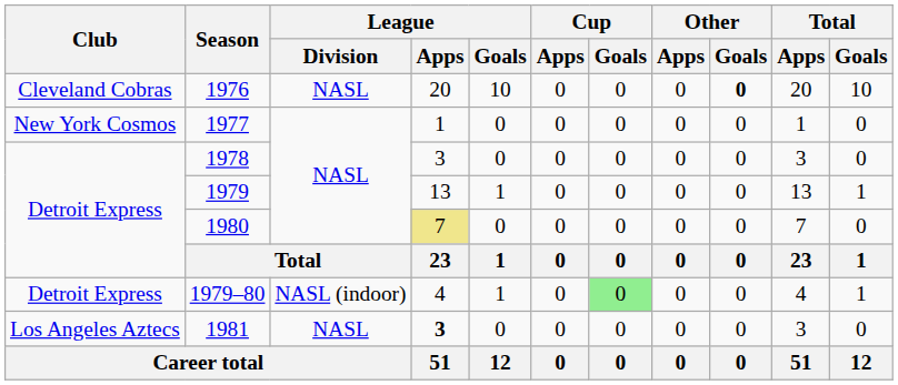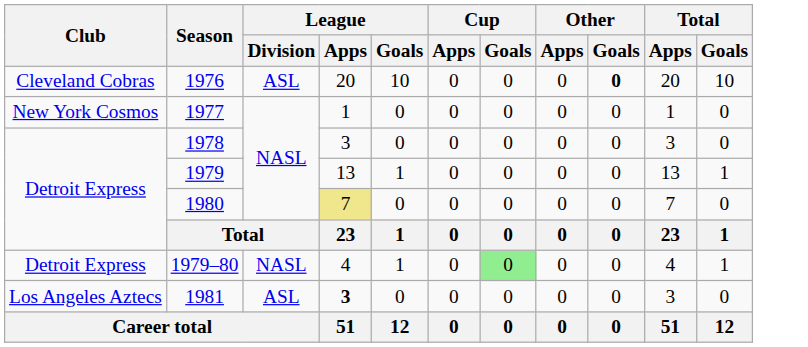 <table class="wikitable" style="text-align: center">
 <tr>
 <th rowspan="2">Club</th>
 <th rowspan="2">Season</th>
 <th colspan="3">League</th>
 <th colspan="2">Cup</th>
 <th colspan="2">Other</th>
 <th colspan="2">Total</th>
 </tr>
 <tr>
 <th>Division</th>
 <th>Apps</th>
 <th>Goals</th>
 <th>Apps</th>
 <th>Goals</th>
 <th>Apps</th>
 <th>Goals</th>
 <th>Apps</th>
 <th>Goals</th>
 </tr>
 <tr>
 <td><a href='#'>Cleveland Cobras</a></td>
 <td><a href='#'>1976</a></td>
-<td><a href='#'>NASL</a></td>
+<td><a href='#'>ASL</a></td>
 <td>20</td>
 <td>10</td>
 <td>0</td>
 <td>0</td>
 <td>0</td>
 <td><strong>0</strong></td>
 <td>20</td>
 <td>10</td>
 </tr>
 <tr>
 <td><a href='#'>New York Cosmos</a></td>
 <td><a href='#'>1977</a></td>
 <td rowspan="4"><a href='#'>NASL</a></td>
 <td>1</td>
 <td>0</td>
 <td>0</td>
 <td>0</td>
 <td>0</td>
 <td>0</td>
 <td>1</td>
 <td>0</td>
 </tr>
 <tr>
 <td rowspan="4"><a href='#'>Detroit Express</a></td>
 <td><a href='#'>1978</a></td>
 <td>3</td>
 <td>0</td>
 <td>0</td>
 <td>0</td>
 <td>0</td>
 <td>0</td>
 <td>3</td>
 <td>0</td>
 </tr>
 <tr>
 <td><a href='#'>1979</a></td>
 <td>13</td>
 <td>1</td>
 <td>0</td>
 <td>0</td>
 <td>0</td>
 <td>0</td>
 <td>13</td>
 <td>1</td>
 </tr>
 <tr>
 <td><a href='#'>1980</a></td>
 <td style="background: khaki;">7</td>
 <td>0</td>
 <td>0</td>
 <td>0</td>
 <td>0</td>
 <td>0</td>
 <td>7</td>
 <td>0</td>
 </tr>
 <tr>
 <th colspan="2"><strong>Total</strong></th>
 <th>23</th>
 <th>1</th>
 <th>0</th>
 <th>0</th>
 <th>0</th>
 <th>0</th>
 <th>23</th>
 <th>1</th>
 </tr>
 <tr>
 <td><a href='#'>Detroit Express</a></td>
 <td><a href='#'>1979–80</a></td>
-<td><a href='#'>NASL</a> (indoor)</td>
+<td><a href='#'>NASL</a></td>
 <td>4</td>
 <td>1</td>
 <td>0</td>
 <td style="background: lightgreen;">0</td>
 <td>0</td>
 <td>0</td>
 <td>4</td>
 <td>1</td>
 </tr>
 <tr>
 <td><a href='#'>Los Angeles Aztecs</a></td>
 <td><a href='#'>1981</a></td>
-<td><a href='#'>NASL</a></td>
+<td><a href='#'>ASL</a></td>
 <td><strong>3</strong></td>
 <td>0</td>
 <td>0</td>
 <td>0</td>
 <td>0</td>
 <td>0</td>
 <td>3</td>
 <td>0</td>
 </tr>
 <tr>
 <th colspan="3"><strong>Career total</strong></th>
 <th>51</th>
 <th>12</th>
 <th>0</th>
 <th>0</th>
 <th>0</th>
 <th>0</th>
 <th>51</th>
 <th>12</th>
 </tr>
 </table>
